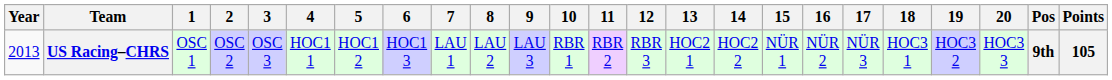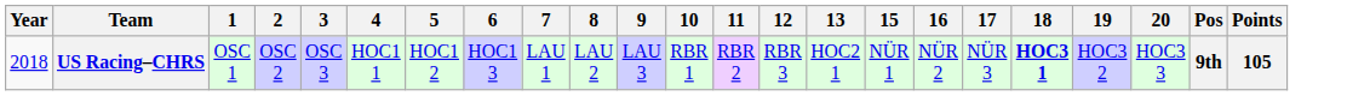 <table class="wikitable" style="text-align:center; font-size:85%">
 <tr>
 <th>Year</th>
 <th>Team</th>
 <th>1</th>
 <th>2</th>
 <th>3</th>
 <th>4</th>
 <th>5</th>
 <th>6</th>
 <th>7</th>
 <th>8</th>
 <th>9</th>
 <th>10</th>
 <th>11</th>
 <th>12</th>
 <th>13</th>
-<th>14</th>
 <th>15</th>
 <th>16</th>
 <th>17</th>
 <th>18</th>
 <th>19</th>
 <th>20</th>
 <th>Pos</th>
 <th>Points</th>
 </tr>
 <tr>
-<td><a href='#'>2013</a></td>
+<td><a href='#'>2018</a></td>
 <th nowrap><a href='#'>US Racing</a>–<a href='#'>CHRS</a></th>
 <td style="background:#DFFFDF;"><a href='#'>OSC<br>1</a><br></td>
 <td style="background:#CFCFFF;"><a href='#'>OSC<br>2</a><br></td>
 <td style="background:#CFCFFF;"><a href='#'>OSC<br>3</a><br></td>
 <td style="background:#DFFFDF;"><a href='#'>HOC1<br>1</a><br></td>
 <td style="background:#DFFFDF;"><a href='#'>HOC1<br>2</a><br></td>
 <td style="background:#CFCFFF;"><a href='#'>HOC1<br>3</a><br></td>
 <td style="background:#DFFFDF;"><a href='#'>LAU<br>1</a><br></td>
 <td style="background:#DFFFDF;"><a href='#'>LAU<br>2</a><br></td>
 <td style="background:#CFCFFF;"><a href='#'>LAU<br>3</a><br></td>
 <td style="background:#DFFFDF;"><a href='#'>RBR<br>1</a><br></td>
 <td style="background:#EFCFFF;"><a href='#'>RBR<br>2</a><br></td>
 <td style="background:#DFFFDF;"><a href='#'>RBR<br>3</a><br></td>
 <td style="background:#DFFFDF;"><a href='#'>HOC2<br>1</a><br></td>
-<td style="background:#DFFFDF;"><a href='#'>HOC2<br>2</a><br></td>
 <td style="background:#DFFFDF;"><a href='#'>NÜR<br>1</a><br></td>
 <td style="background:#DFFFDF;"><a href='#'>NÜR<br>2</a><br></td>
 <td style="background:#DFFFDF;"><a href='#'>NÜR<br>3</a><br></td>
-<td style="background:#DFFFDF;"><a href='#'>HOC3<br>1</a><br></td>
+<td style="background:#DFFFDF;"><strong><a href='#'>HOC3<br>1</a><br></strong></td>
 <td style="background:#CFCFFF;"><a href='#'>HOC3<br>2</a><br></td>
 <td style="background:#DFFFDF;"><a href='#'>HOC3<br>3</a><br></td>
 <th>9th</th>
 <th>105</th>
 </tr>
 </table>
